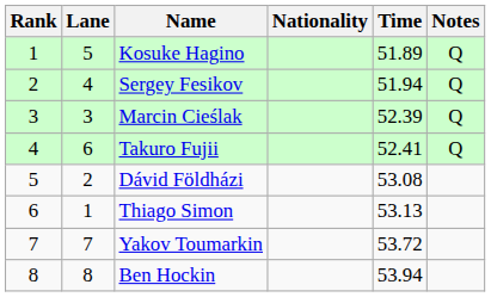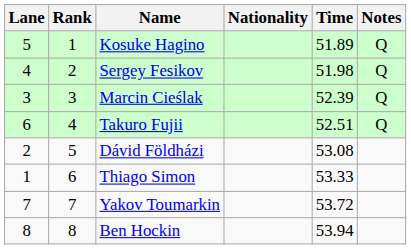 <table class="wikitable sortable" style="text-align:center">
 <tr>
+<th>Lane</th>
 <th>Rank</th>
-<th>Lane</th>
 <th>Name</th>
 <th>Nationality</th>
 <th>Time</th>
 <th>Notes</th>
 </tr>
 <tr bgcolor=ccffcc>
+<td>5</td>
 <td>1</td>
-<td>5</td>
 <td align=left><a href='#'>Kosuke Hagino</a></td>
 <td align=left></td>
 <td>51.89</td>
 <td>Q</td>
 </tr>
 <tr bgcolor=ccffcc>
+<td>4</td>
 <td>2</td>
-<td>4</td>
 <td align=left><a href='#'>Sergey Fesikov</a></td>
 <td align=left></td>
-<td>51.94</td>
+<td>51.98</td>
 <td>Q</td>
 </tr>
 <tr bgcolor=ccffcc>
 <td>3</td>
 <td>3</td>
 <td align=left><a href='#'>Marcin Cieślak</a></td>
 <td align=left></td>
 <td>52.39</td>
 <td>Q</td>
 </tr>
 <tr bgcolor=ccffcc>
+<td>6</td>
 <td>4</td>
-<td>6</td>
 <td align=left><a href='#'>Takuro Fujii</a></td>
 <td align=left></td>
-<td>52.41</td>
+<td>52.51</td>
 <td>Q</td>
 </tr>
 <tr>
+<td>2</td>
 <td>5</td>
-<td>2</td>
 <td align=left><a href='#'>Dávid Földházi</a></td>
 <td align=left></td>
 <td>53.08</td>
 <td></td>
 </tr>
 <tr>
+<td>1</td>
 <td>6</td>
-<td>1</td>
 <td align=left><a href='#'>Thiago Simon</a></td>
 <td align=left></td>
-<td>53.13</td>
+<td>53.33</td>
 <td></td>
 </tr>
 <tr>
 <td>7</td>
 <td>7</td>
 <td align=left><a href='#'>Yakov Toumarkin</a></td>
 <td align=left></td>
 <td>53.72</td>
 <td></td>
 </tr>
 <tr>
 <td>8</td>
 <td>8</td>
 <td align=left><a href='#'>Ben Hockin</a></td>
 <td align=left></td>
 <td>53.94</td>
 <td></td>
 </tr>
 </table>
